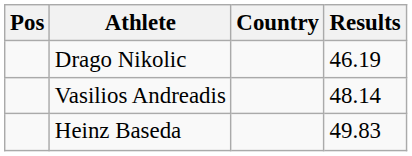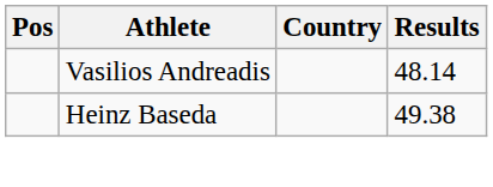 <table class="wikitable">
 <tr>
 <th>Pos</th>
 <th>Athlete</th>
 <th>Country</th>
 <th>Results</th>
-</tr>
-<tr>
-<td align="center"></td>
-<td>Drago Nikolic</td>
-<td></td>
-<td>46.19</td>
 </tr>
 <tr>
 <td align="center"></td>
 <td>Vasilios Andreadis</td>
 <td></td>
 <td>48.14</td>
 </tr>
 <tr>
 <td align="center"></td>
 <td>Heinz Baseda</td>
 <td></td>
-<td>49.83</td>
+<td>49.38</td>
 </tr>
 </table>
